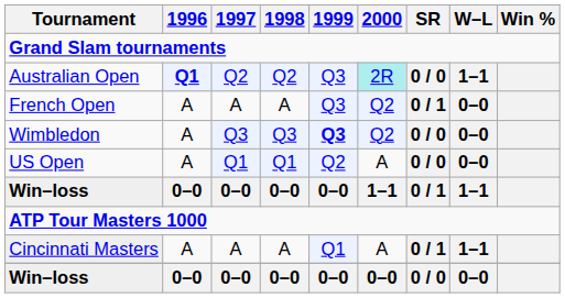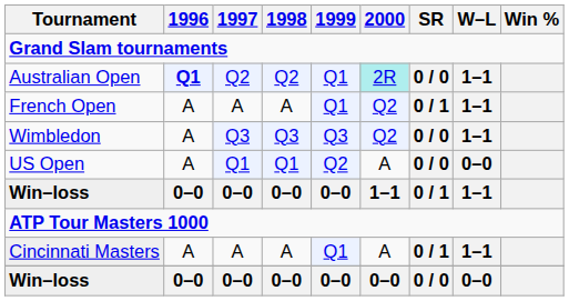 <table class=wikitable style=text-align:center>
 <tr>
 <th>Tournament</th>
 <th><a href='#'>1996</a></th>
 <th><a href='#'>1997</a></th>
 <th><a href='#'>1998</a></th>
 <th><a href='#'>1999</a></th>
 <th><a href='#'>2000</a></th>
 <th>SR</th>
 <th>W–L</th>
 <th>Win %</th>
 </tr>
 <tr>
 <td colspan=25 style=text-align:left><a href='#'><strong>Grand Slam tournaments</strong></a></td>
 </tr>
 <tr>
 <td align=left><a href='#'>Australian Open</a></td>
 <td bgcolor=ecf2ff><strong><a href='#'>Q1</a></strong></td>
 <td bgcolor=ecf2ff><a href='#'>Q2</a></td>
 <td bgcolor=ecf2ff><a href='#'>Q2</a></td>
-<td bgcolor=ecf2ff><a href='#'>Q3</a></td>
+<td bgcolor=ecf2ff><a href='#'>Q1</a></td>
 <td bgcolor=afeeee><a href='#'>2R</a></td>
 <th>0 / 0</th>
 <th>1–1</th>
 <th></th>
 </tr>
 <tr>
 <td align=left><a href='#'>French Open</a></td>
 <td>A</td>
 <td>A</td>
 <td>A</td>
-<td bgcolor=ecf2ff><a href='#'>Q3</a></td>
+<td bgcolor=ecf2ff><a href='#'>Q1</a></td>
 <td bgcolor=ecf2ff><a href='#'>Q2</a></td>
 <th>0 / 1</th>
-<th>0–0</th>
+<th>1–1</th>
 <th></th>
 </tr>
 <tr>
 <td align=left><a href='#'>Wimbledon</a></td>
 <td>A</td>
 <td bgcolor=ecf2ff><a href='#'>Q3</a></td>
 <td bgcolor=ecf2ff><a href='#'>Q3</a></td>
-<td bgcolor=ecf2ff><strong><a href='#'>Q3</a></strong></td>
+<td bgcolor=ecf2ff><a href='#'>Q3</a></td>
 <td bgcolor=ecf2ff><a href='#'>Q2</a></td>
 <th>0 / 0</th>
-<th>0–0</th>
+<th>1–1</th>
 <th></th>
 </tr>
 <tr>
 <td align=left><a href='#'>US Open</a></td>
 <td>A</td>
 <td bgcolor=ecf2ff><a href='#'>Q1</a></td>
 <td bgcolor=ecf2ff><a href='#'>Q1</a></td>
 <td bgcolor=ecf2ff><a href='#'>Q2</a></td>
 <td>A</td>
 <th>0 / 0</th>
 <th>0–0</th>
 <th></th>
 </tr>
 <tr style=font-weight:bold;background:#efefef>
 <td style=text-align:left>Win–loss</td>
 <th>0–0</th>
 <th>0–0</th>
 <th>0–0</th>
 <th>0–0</th>
 <th>1–1</th>
 <th>0 / 1</th>
 <th>1–1</th>
 <th></th>
 </tr>
 <tr>
 <td colspan=25 style=text-align:left><strong><a href='#'>ATP Tour Masters 1000</a></strong></td>
 </tr>
 <tr>
 <td bgcolor=efefef align=left><a href='#'>Cincinnati Masters</a></td>
 <td>A</td>
 <td>A</td>
 <td>A</td>
 <td bgcolor=ecf2ff><a href='#'>Q1</a></td>
 <td>A</td>
 <th>0 / 1</th>
 <th>1–1</th>
 <th></th>
 </tr>
 <tr>
 </tr>
 <tr style=font-weight:bold;background:#efefef>
 <td style=text-align:left>Win–loss</td>
 <th>0–0</th>
 <th>0–0</th>
 <th>0–0</th>
 <th>0–0</th>
 <th>0–0</th>
 <th>0 / 0</th>
 <th>0–0</th>
 <th></th>
 </tr>
 </table>
